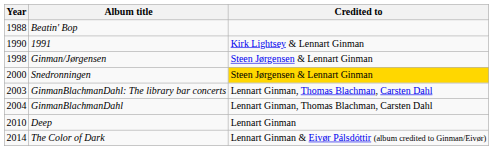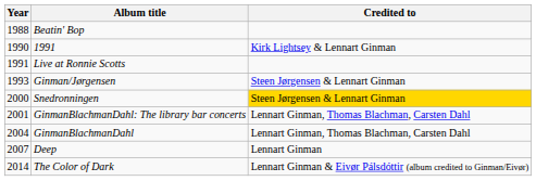 <table class="wikitable">
 <tr>
 <th>Year</th>
 <th><strong>Album title</strong></th>
 <th><strong>Credited to</strong></th>
 </tr>
 <tr>
 <td>1988</td>
 <td><em>Beatin' Bop</em></td>
 <td></td>
 </tr>
 <tr>
 <td>1990</td>
 <td><em>1991</em></td>
 <td><a href='#'>Kirk Lightsey</a> & Lennart Ginman</td>
 </tr>
 <tr>
-<td>1998</td>
+<td>1991</td>
+<td><em>Live at Ronnie Scotts</em></td>
+<td></td>
+</tr>
+<tr>
+<td>1993</td>
 <td><em>Ginman/Jørgensen</em></td>
 <td><a href='#'>Steen Jørgensen</a> & Lennart Ginman</td>
 </tr>
 <tr>
 <td>2000</td>
 <td><em>Snedronningen</em></td>
 <td style="background: gold;">Steen Jørgensen & Lennart Ginman</td>
 </tr>
 <tr>
-<td>2003</td>
+<td>2001</td>
 <td><em>GinmanBlachmanDahl: The library bar concerts</em></td>
 <td>Lennart Ginman, <a href='#'>Thomas Blachman</a>, <a href='#'>Carsten Dahl</a></td>
 </tr>
 <tr>
 <td>2004</td>
 <td><em>GinmanBlachmanDahl</em></td>
 <td>Lennart Ginman, Thomas Blachman, Carsten Dahl</td>
 </tr>
 <tr>
-<td>2010</td>
+<td>2007</td>
 <td><em>Deep</em></td>
 <td>Lennart Ginman</td>
 </tr>
 <tr>
 <td>2014</td>
 <td><em>The Color of Dark</em></td>
 <td>Lennart Ginman & <a href='#'>Eivør Pálsdóttir</a> <small>(album credited to Ginman/Eivør)</small></td>
 </tr>
 </table>
